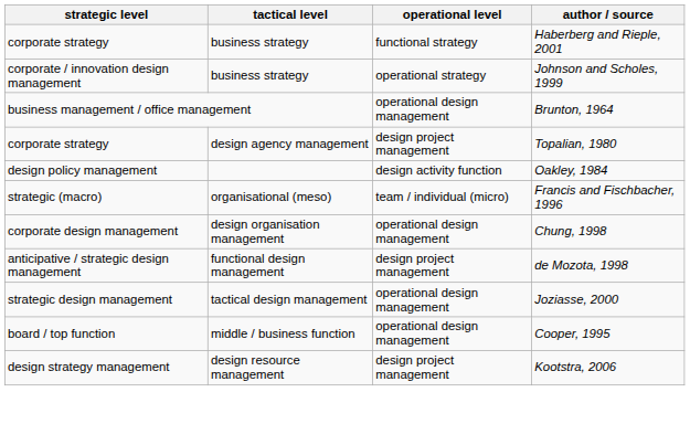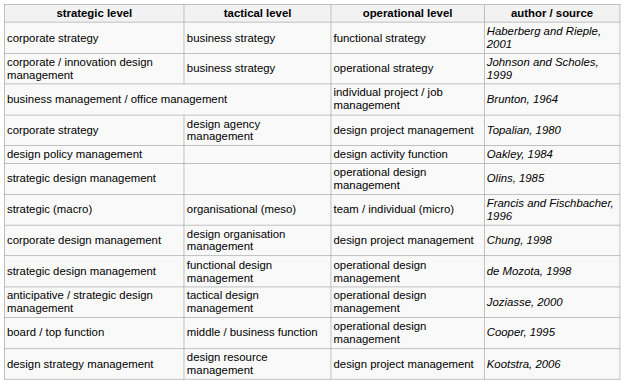 <table class="wikitable">
 <tr>
 <th>strategic level</th>
 <th>tactical level</th>
 <th>operational level</th>
 <th>author / source</th>
 </tr>
 <tr>
 <td>corporate strategy</td>
 <td>business strategy</td>
 <td>functional strategy</td>
 <td><em>Haberberg and Rieple, 2001</em> </td>
 </tr>
 <tr>
 <td>corporate / innovation design management</td>
 <td>business strategy</td>
 <td>operational strategy</td>
 <td><em>Johnson and Scholes, 1999</em> </td>
 </tr>
 <tr>
 <td colspan="2">business management / office management</td>
-<td>operational design management</td>
+<td>individual project / job management</td>
 <td><em>Brunton, 1964</em> </td>
 </tr>
 <tr>
 <td>corporate strategy</td>
 <td>design agency management</td>
 <td>design project management</td>
 <td><em>Topalian, 1980</em> </td>
 </tr>
 <tr>
 <td>design policy management</td>
 <td></td>
 <td>design activity function</td>
 <td><em>Oakley, 1984</em> </td>
 </tr>
 <tr>
+<td>strategic design management</td>
+<td></td>
+<td>operational design management</td>
+<td><em>Olins, 1985</em> </td>
+</tr>
+<tr>
 <td>strategic (macro)</td>
 <td>organisational (meso)</td>
 <td>team / individual (micro)</td>
 <td><em>Francis and Fischbacher, 1996</em> </td>
 </tr>
 <tr>
 <td>corporate design management</td>
 <td>design organisation management</td>
-<td>operational design management</td>
+<td>design project management</td>
 <td><em>Chung, 1998</em> </td>
 </tr>
 <tr>
-<td>anticipative / strategic design management</td>
+<td>strategic design management</td>
 <td>functional design management</td>
-<td>design project management</td>
+<td>operational design management</td>
 <td><em>de Mozota, 1998</em> </td>
 </tr>
 <tr>
-<td>strategic design management</td>
+<td>anticipative / strategic design management</td>
 <td>tactical design management</td>
 <td>operational design management</td>
 <td><em>Joziasse, 2000</em> </td>
 </tr>
 <tr>
 <td>board / top function</td>
 <td>middle / business function</td>
 <td>operational design management</td>
 <td><em>Cooper, 1995</em> </td>
 </tr>
 <tr>
 <td>design strategy management</td>
 <td>design resource management</td>
 <td>design project management</td>
 <td><em>Kootstra, 2006</em> </td>
 </tr>
 </table>
